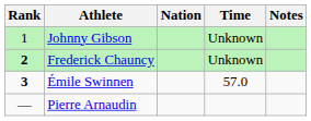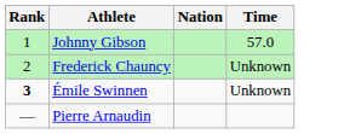 <table class="wikitable sortable" style="text-align:center">
 <tr>
 <th>Rank</th>
 <th>Athlete</th>
 <th>Nation</th>
 <th>Time</th>
-<th>Notes</th>
 </tr>
 <tr bgcolor=bbf3bb>
 <td>1</td>
 <td align=left><a href='#'>Johnny Gibson</a></td>
 <td align=left></td>
-<td data-sort-value=60.0>Unknown</td>
-<td></td>
+<td>57.0</td>
 </tr>
 <tr bgcolor=bbf3bb>
-<td><strong>2</strong></td>
+<td>2</td>
 <td align=left><a href='#'>Frederick Chauncy</a></td>
 <td align=left></td>
 <td data-sort-value=60.0>Unknown</td>
-<td></td>
 </tr>
 <tr>
 <td><strong>3</strong></td>
 <td align=left><a href='#'>Émile Swinnen</a></td>
 <td align=left></td>
-<td>57.0</td>
-<td></td>
+<td data-sort-value=70.0>Unknown</td>
 </tr>
 <tr>
 <td data-sort-value=4>—</td>
 <td align=left><a href='#'>Pierre Arnaudin</a></td>
 <td align=left></td>
 <td data-sort-value=90.0></td>
-<td></td>
 </tr>
 </table>
